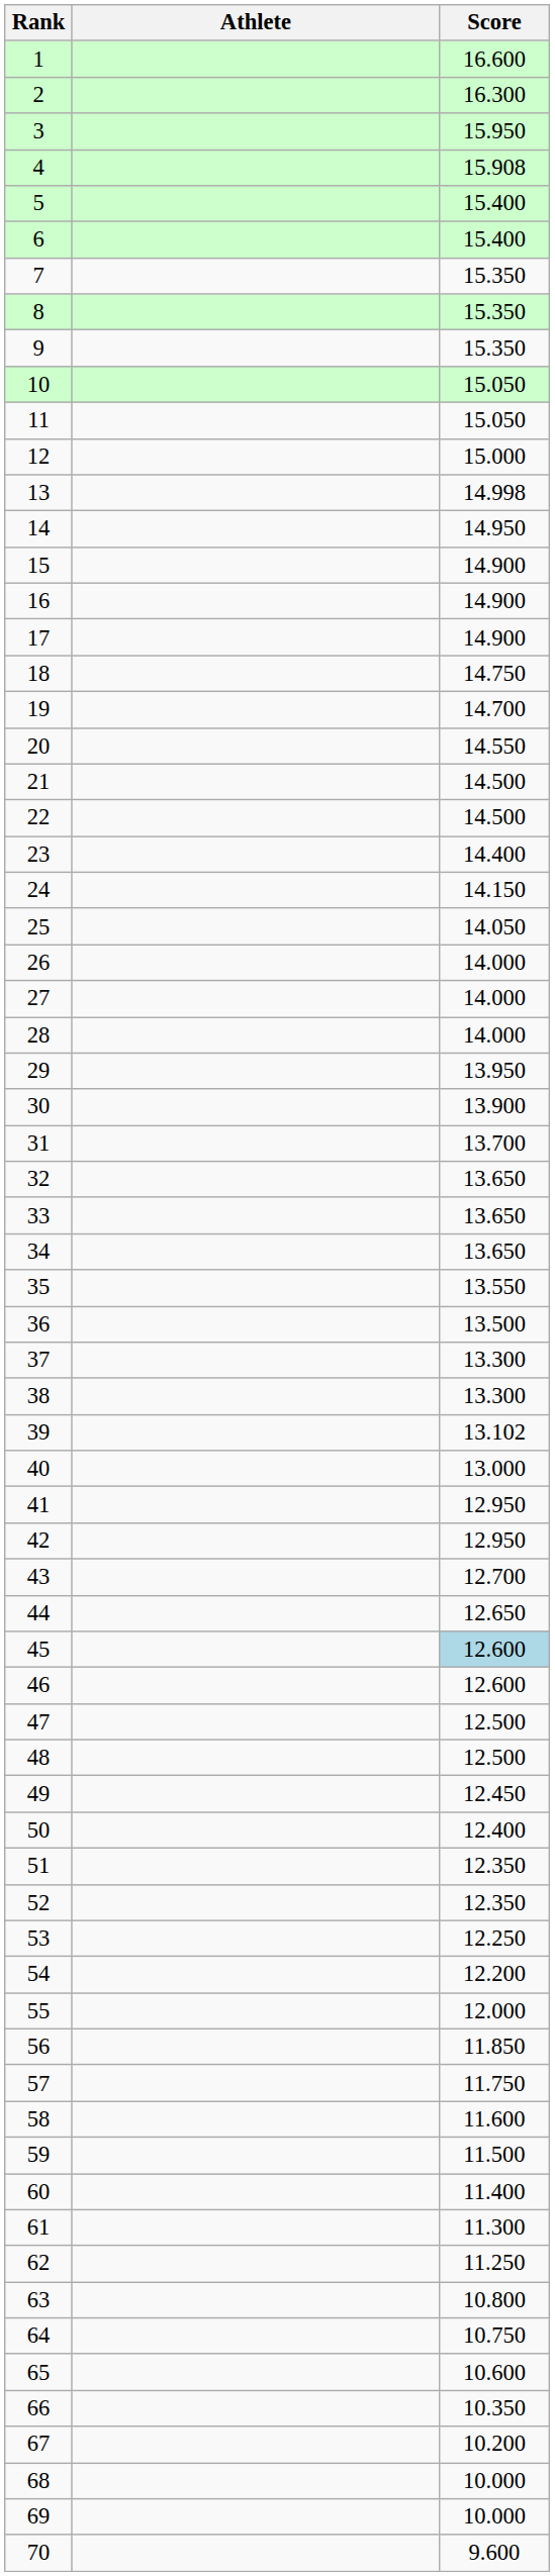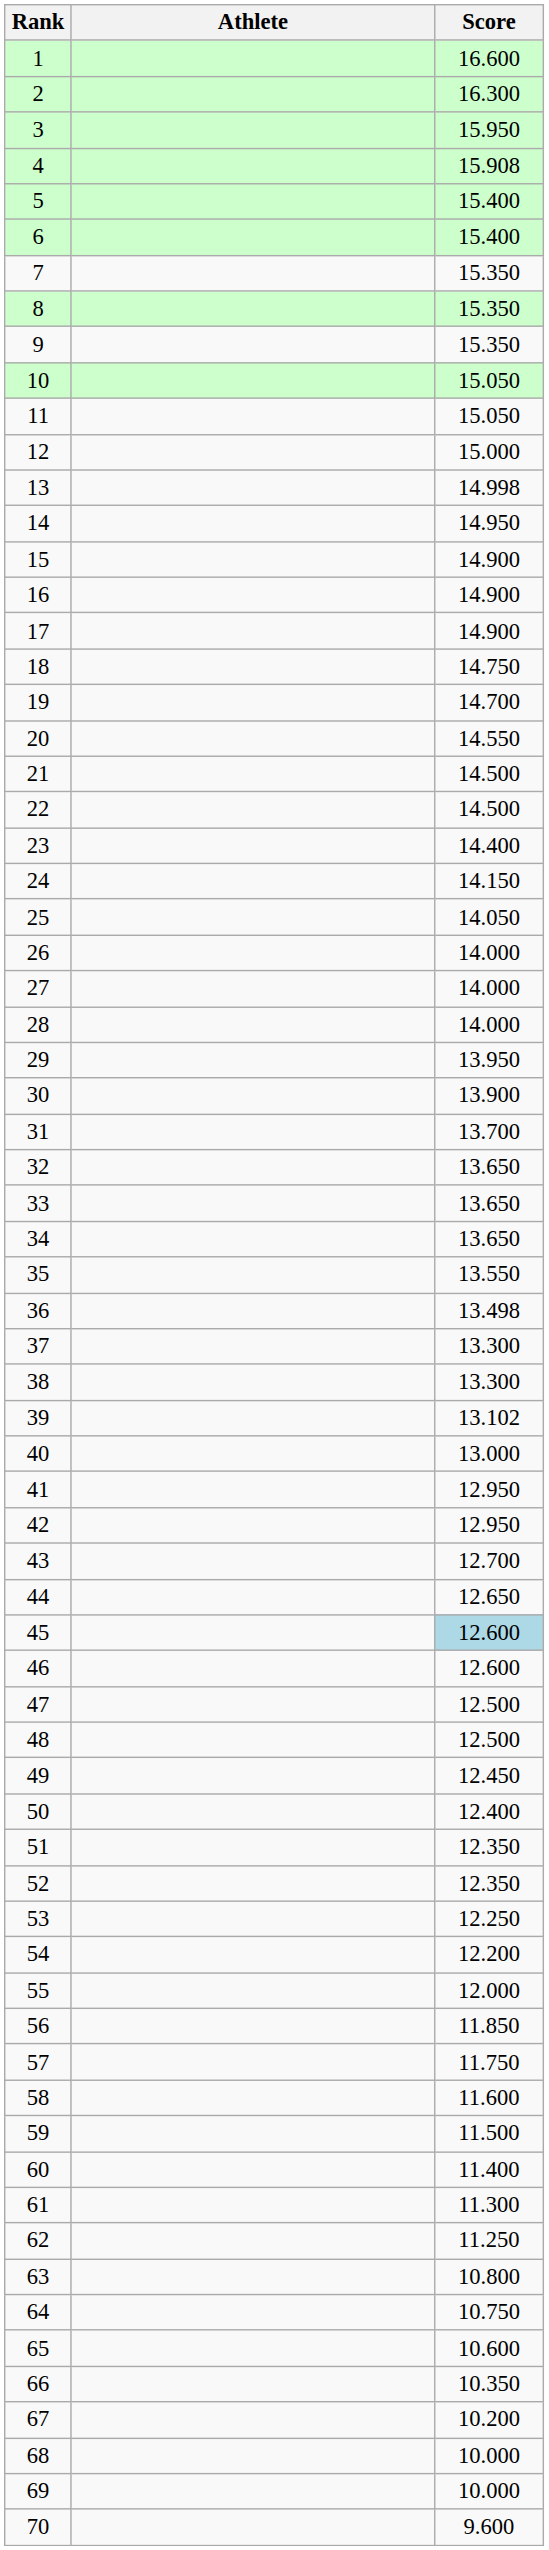 <table class=wikitable style="text-align:center">
 <tr>
 <th width=40>Rank</th>
 <th width=250>Athlete</th>
 <th width=70>Score</th>
 </tr>
 <tr bgcolor="ccffcc">
 <td>1</td>
 <td align=left></td>
 <td>16.600</td>
 </tr>
 <tr bgcolor="ccffcc">
 <td>2</td>
 <td align=left></td>
 <td>16.300</td>
 </tr>
 <tr bgcolor="ccffcc">
 <td>3</td>
 <td align=left></td>
 <td>15.950</td>
 </tr>
 <tr bgcolor="ccffcc">
 <td>4</td>
 <td align=left></td>
 <td>15.908</td>
 </tr>
 <tr bgcolor="ccffcc">
 <td>5</td>
 <td align=left></td>
 <td>15.400</td>
 </tr>
 <tr bgcolor="ccffcc">
 <td>6</td>
 <td align=left></td>
 <td>15.400</td>
 </tr>
 <tr>
 <td>7</td>
 <td align=left></td>
 <td>15.350</td>
 </tr>
 <tr bgcolor="ccffcc">
 <td>8</td>
 <td align=left></td>
 <td>15.350</td>
 </tr>
 <tr>
 <td>9</td>
 <td align=left></td>
 <td>15.350</td>
 </tr>
 <tr bgcolor="ccffcc">
 <td>10 </td>
 <td align=left></td>
 <td>15.050</td>
 </tr>
 <tr>
 <td>11 </td>
 <td align=left></td>
 <td>15.050</td>
 </tr>
 <tr>
 <td>12</td>
 <td align=left></td>
 <td>15.000</td>
 </tr>
 <tr>
 <td>13</td>
 <td align=left></td>
 <td>14.998</td>
 </tr>
 <tr>
 <td>14</td>
 <td align=left></td>
 <td>14.950</td>
 </tr>
 <tr>
 <td>15</td>
 <td align=left></td>
 <td>14.900</td>
 </tr>
 <tr>
 <td>16</td>
 <td align=left></td>
 <td>14.900</td>
 </tr>
 <tr>
 <td>17</td>
 <td align=left></td>
 <td>14.900</td>
 </tr>
 <tr>
 <td>18</td>
 <td align=left></td>
 <td>14.750</td>
 </tr>
 <tr>
 <td>19</td>
 <td align=left></td>
 <td>14.700</td>
 </tr>
 <tr>
 <td>20</td>
 <td align=left></td>
 <td>14.550</td>
 </tr>
 <tr>
 <td>21</td>
 <td align=left></td>
 <td>14.500</td>
 </tr>
 <tr>
 <td>22</td>
 <td align=left></td>
 <td>14.500</td>
 </tr>
 <tr>
 <td>23</td>
 <td align=left></td>
 <td>14.400</td>
 </tr>
 <tr>
 <td>24</td>
 <td align=left></td>
 <td>14.150</td>
 </tr>
 <tr>
 <td>25</td>
 <td align=left></td>
 <td>14.050</td>
 </tr>
 <tr>
 <td>26</td>
 <td align=left></td>
 <td>14.000</td>
 </tr>
 <tr>
 <td>27</td>
 <td align=left></td>
 <td>14.000</td>
 </tr>
 <tr>
 <td>28</td>
 <td align=left></td>
 <td>14.000</td>
 </tr>
 <tr>
 <td>29</td>
 <td align=left></td>
 <td>13.950</td>
 </tr>
 <tr>
 <td>30</td>
 <td align=left></td>
 <td>13.900</td>
 </tr>
 <tr>
 <td>31</td>
 <td align=left></td>
 <td>13.700</td>
 </tr>
 <tr>
 <td>32</td>
 <td align=left></td>
 <td>13.650</td>
 </tr>
 <tr>
 <td>33</td>
 <td align=left></td>
 <td>13.650</td>
 </tr>
 <tr>
 <td>34</td>
 <td align=left></td>
 <td>13.650</td>
 </tr>
 <tr>
 <td>35</td>
 <td align=left></td>
 <td>13.550</td>
 </tr>
 <tr>
 <td>36</td>
 <td align=left></td>
-<td>13.500</td>
+<td>13.498</td>
 </tr>
 <tr>
 <td>37</td>
 <td align=left></td>
 <td>13.300</td>
 </tr>
 <tr>
 <td>38</td>
 <td align=left></td>
 <td>13.300</td>
 </tr>
 <tr>
 <td>39</td>
 <td align=left></td>
 <td>13.102</td>
 </tr>
 <tr>
 <td>40</td>
 <td align=left></td>
 <td>13.000</td>
 </tr>
 <tr>
 <td>41</td>
 <td align=left></td>
 <td>12.950</td>
 </tr>
 <tr>
 <td>42</td>
 <td align=left></td>
 <td>12.950</td>
 </tr>
 <tr>
 <td>43</td>
 <td align=left></td>
 <td>12.700</td>
 </tr>
 <tr>
 <td>44</td>
 <td align=left></td>
 <td>12.650</td>
 </tr>
 <tr>
 <td>45</td>
 <td align=left></td>
 <td style="background: lightblue;">12.600</td>
 </tr>
 <tr>
 <td>46</td>
 <td align=left></td>
 <td>12.600</td>
 </tr>
 <tr>
 <td>47</td>
 <td align=left></td>
 <td>12.500</td>
 </tr>
 <tr>
 <td>48</td>
 <td align=left></td>
 <td>12.500</td>
 </tr>
 <tr>
 <td>49</td>
 <td align=left></td>
 <td>12.450</td>
 </tr>
 <tr>
 <td>50</td>
 <td align=left></td>
 <td>12.400</td>
 </tr>
 <tr>
 <td>51</td>
 <td align=left></td>
 <td>12.350</td>
 </tr>
 <tr>
 <td>52</td>
 <td align=left></td>
 <td>12.350</td>
 </tr>
 <tr>
 <td>53</td>
 <td align=left></td>
 <td>12.250</td>
 </tr>
 <tr>
 <td>54</td>
 <td align=left></td>
 <td>12.200</td>
 </tr>
 <tr>
 <td>55</td>
 <td align=left></td>
 <td>12.000</td>
 </tr>
 <tr>
 <td>56</td>
 <td align=left></td>
 <td>11.850</td>
 </tr>
 <tr>
 <td>57</td>
 <td align=left></td>
 <td>11.750</td>
 </tr>
 <tr>
 <td>58</td>
 <td align=left></td>
 <td>11.600</td>
 </tr>
 <tr>
 <td>59</td>
 <td align=left></td>
 <td>11.500</td>
 </tr>
 <tr>
 <td>60</td>
 <td align=left></td>
 <td>11.400</td>
 </tr>
 <tr>
 <td>61</td>
 <td align=left></td>
 <td>11.300</td>
 </tr>
 <tr>
 <td>62</td>
 <td align=left></td>
 <td>11.250</td>
 </tr>
 <tr>
 <td>63</td>
 <td align=left></td>
 <td>10.800</td>
 </tr>
 <tr>
 <td>64</td>
 <td align=left></td>
 <td>10.750</td>
 </tr>
 <tr>
 <td>65</td>
 <td align=left></td>
 <td>10.600</td>
 </tr>
 <tr>
 <td>66</td>
 <td align=left></td>
 <td>10.350</td>
 </tr>
 <tr>
 <td>67</td>
 <td align=left></td>
 <td>10.200</td>
 </tr>
 <tr>
 <td>68</td>
 <td align=left></td>
 <td>10.000</td>
 </tr>
 <tr>
 <td>69</td>
 <td align=left></td>
 <td>10.000</td>
 </tr>
 <tr>
 <td>70</td>
 <td align=left></td>
 <td>9.600</td>
 </tr>
 </table>
